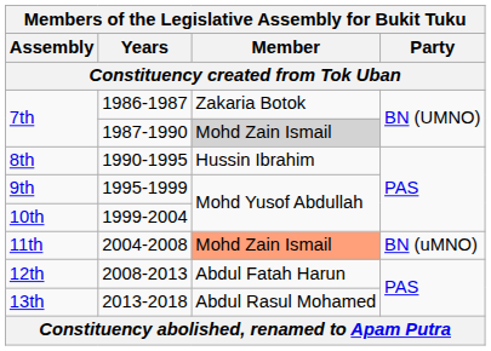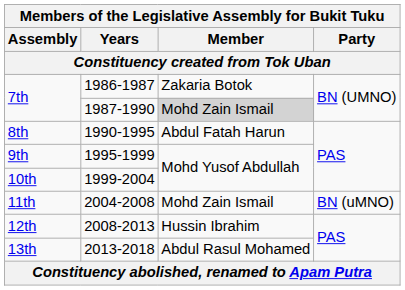 <table class=wikitable>
 <tr>
 <th colspan=4>Members of the Legislative Assembly for Bukit Tuku</th>
 </tr>
 <tr>
 <th>Assembly</th>
 <th>Years</th>
 <th>Member</th>
 <th>Party</th>
 </tr>
 <tr>
 <th colspan=4 align=center><em>Constituency created from Tok Uban</em></th>
 </tr>
 <tr>
 <td rowspan=2><a href='#'>7th</a></td>
 <td>1986-1987</td>
 <td>Zakaria Botok</td>
 <td rowspan=2><a href='#'>BN</a> (UMNO)</td>
 </tr>
 <tr>
 <td>1987-1990</td>
 <td style="background: lightgrey;">Mohd Zain Ismail</td>
 </tr>
 <tr>
 <td><a href='#'>8th</a></td>
 <td>1990-1995</td>
-<td>Hussin Ibrahim</td>
+<td>Abdul Fatah Harun</td>
 <td rowspan=3><a href='#'>PAS</a></td>
 </tr>
 <tr>
 <td><a href='#'>9th</a></td>
 <td>1995-1999</td>
 <td rowspan=2>Mohd Yusof Abdullah</td>
 </tr>
 <tr>
 <td><a href='#'>10th</a></td>
 <td>1999-2004</td>
 </tr>
 <tr>
 <td><a href='#'>11th</a></td>
 <td>2004-2008</td>
-<td style="background: lightsalmon;">Mohd Zain Ismail</td>
+<td>Mohd Zain Ismail</td>
 <td><a href='#'>BN</a> (uMNO)</td>
 </tr>
 <tr>
 <td><a href='#'>12th</a></td>
 <td>2008-2013</td>
-<td>Abdul Fatah Harun</td>
+<td>Hussin Ibrahim</td>
 <td rowspan=2><a href='#'>PAS</a></td>
 </tr>
 <tr>
 <td><a href='#'>13th</a></td>
 <td>2013-2018</td>
 <td>Abdul Rasul Mohamed</td>
 </tr>
 <tr>
 <th colspan=4 align=center><em>Constituency abolished, renamed to <a href='#'>Apam Putra</a></em></th>
 </tr>
 </table>
